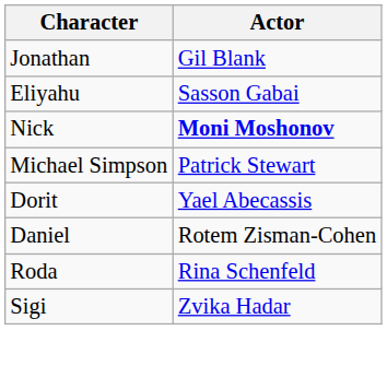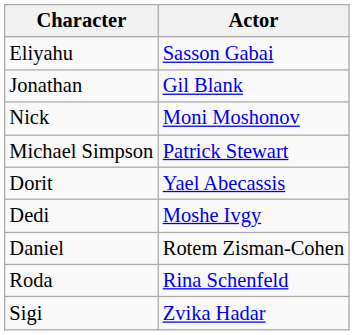 <table class="wikitable">
 <tr>
 <th>Character</th>
 <th>Actor</th>
 </tr>
 <tr>
+<td>Eliyahu</td>
+<td><a href='#'>Sasson Gabai</a></td>
+</tr>
+<tr>
 <td>Jonathan</td>
 <td><a href='#'>Gil Blank</a></td>
 </tr>
 <tr>
-<td>Eliyahu</td>
-<td><a href='#'>Sasson Gabai</a></td>
-</tr>
-<tr>
 <td>Nick</td>
-<td><strong><a href='#'>Moni Moshonov</a></strong></td>
+<td><a href='#'>Moni Moshonov</a></td>
 </tr>
 <tr>
 <td>Michael Simpson</td>
 <td><a href='#'>Patrick Stewart</a></td>
 </tr>
 <tr>
 <td>Dorit</td>
 <td><a href='#'>Yael Abecassis</a></td>
+</tr>
+<tr>
+<td>Dedi</td>
+<td><a href='#'>Moshe Ivgy</a></td>
 </tr>
 <tr>
 <td>Daniel</td>
 <td>Rotem Zisman-Cohen</td>
 </tr>
 <tr>
 <td>Roda</td>
 <td><a href='#'>Rina Schenfeld</a></td>
 </tr>
 <tr>
 <td>Sigi</td>
 <td><a href='#'>Zvika Hadar</a></td>
 </tr>
 </table>
